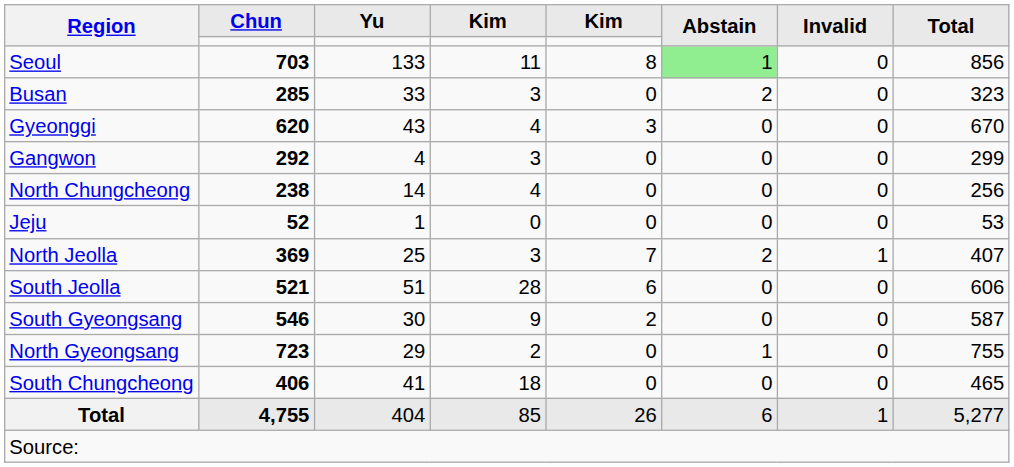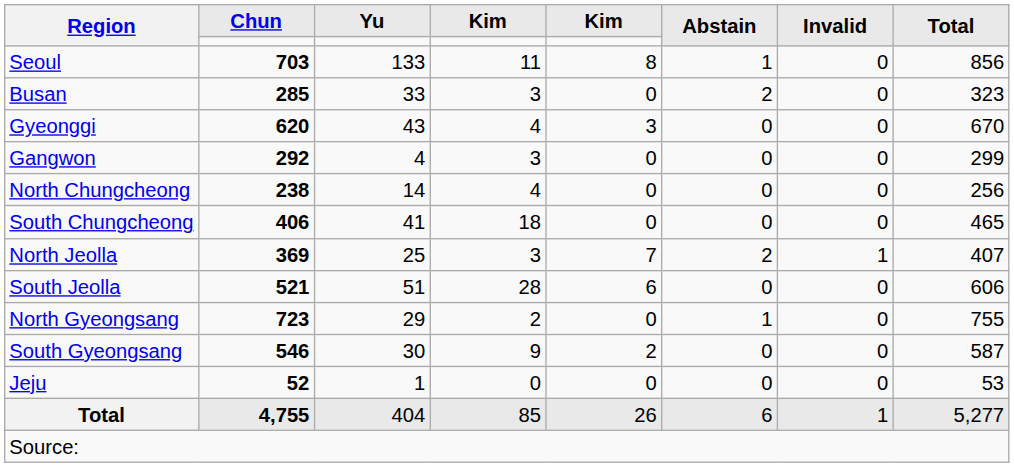 <table class="wikitable" style="text-align:right; font-size:95%">
 <tr>
 <th rowspan="2"><a href='#'>Region</a></th>
 <th width="80px" align="center" style="background: #E9E9E9"><a href='#'>Chun<br></a></th>
 <th width="80px" align="center" style="background: #E9E9E9">Yu<br></th>
 <th width="80px" align="center" style="background: #E9E9E9">Kim<br></th>
 <th width="80px" align="center" style="background: #E9E9E9">Kim<br></th>
 <th rowspan="2" width="80px" align="center" style="background: #E9E9E9">Abstain</th>
 <th rowspan="2" width="80px" align="center" style="background: #E9E9E9">Invalid</th>
 <th rowspan="2" width="80px" align="center" style="background: #E9E9E9">Total</th>
 </tr>
 <tr>
 <td></td>
 <td></td>
 <td></td>
 <td></td>
 </tr>
 <tr>
 <td align="left"><a href='#'>Seoul</a></td>
 <td><strong>703</strong></td>
 <td>133</td>
 <td>11</td>
 <td>8</td>
-<td style="background: lightgreen;">1</td>
+<td>1</td>
 <td>0</td>
 <td>856</td>
 </tr>
 <tr>
 <td align="left"><a href='#'>Busan</a></td>
 <td><strong>285</strong></td>
 <td>33</td>
 <td>3</td>
 <td>0</td>
 <td>2</td>
 <td>0</td>
 <td>323</td>
 </tr>
 <tr>
 <td align="left"><a href='#'>Gyeonggi</a></td>
 <td><strong>620</strong></td>
 <td>43</td>
 <td>4</td>
 <td>3</td>
 <td>0</td>
 <td>0</td>
 <td>670</td>
 </tr>
 <tr>
 <td align="left"><a href='#'>Gangwon</a></td>
 <td><strong>292</strong></td>
 <td>4</td>
 <td>3</td>
 <td>0</td>
 <td>0</td>
 <td>0</td>
 <td>299</td>
 </tr>
 <tr>
 <td align="left"><a href='#'>North Chungcheong</a></td>
 <td><strong>238</strong></td>
 <td>14</td>
 <td>4</td>
 <td>0</td>
 <td>0</td>
 <td>0</td>
 <td>256</td>
 </tr>
 <tr>
-<td align="left"><a href='#'>Jeju</a></td>
-<td><strong>52</strong></td>
-<td>1</td>
+<td align="left"><a href='#'>South Chungcheong</a></td>
+<td><strong>406</strong></td>
+<td>41</td>
+<td>18</td>
 <td>0</td>
 <td>0</td>
 <td>0</td>
-<td>0</td>
-<td>53</td>
+<td>465</td>
 </tr>
 <tr>
 <td align="left"><a href='#'>North Jeolla</a></td>
 <td><strong>369</strong></td>
 <td>25</td>
 <td>3</td>
 <td>7</td>
 <td>2</td>
 <td>1</td>
 <td>407</td>
 </tr>
 <tr>
 <td align="left"><a href='#'>South Jeolla</a></td>
 <td><strong>521</strong></td>
 <td>51</td>
 <td>28</td>
 <td>6</td>
 <td>0</td>
 <td>0</td>
 <td>606</td>
 </tr>
 <tr>
+<td align="left"><a href='#'>North Gyeongsang</a></td>
+<td><strong>723</strong></td>
+<td>29</td>
+<td>2</td>
+<td>0</td>
+<td>1</td>
+<td>0</td>
+<td>755</td>
+</tr>
+<tr>
 <td align="left"><a href='#'>South Gyeongsang</a></td>
 <td><strong>546</strong></td>
 <td>30</td>
 <td>9</td>
 <td>2</td>
 <td>0</td>
 <td>0</td>
 <td>587</td>
 </tr>
 <tr>
-<td align="left"><a href='#'>North Gyeongsang</a></td>
-<td><strong>723</strong></td>
-<td>29</td>
-<td>2</td>
-<td>0</td>
+<td align="left"><a href='#'>Jeju</a></td>
+<td><strong>52</strong></td>
 <td>1</td>
-<td>0</td>
-<td>755</td>
-</tr>
-<tr>
-<td align="left"><a href='#'>South Chungcheong</a></td>
-<td><strong>406</strong></td>
-<td>41</td>
-<td>18</td>
 <td>0</td>
 <td>0</td>
 <td>0</td>
-<td>465</td>
+<td>0</td>
+<td>53</td>
 </tr>
 <tr style="background:#E9E9E9">
 <th align="left"><strong>Total</strong></th>
 <td><strong>4,755</strong></td>
 <td>404</td>
 <td>85</td>
 <td>26</td>
 <td>6</td>
 <td>1</td>
 <td>5,277</td>
 </tr>
 <tr>
 <td colspan="8" align="left">Source: </td>
 </tr>
 </table>
